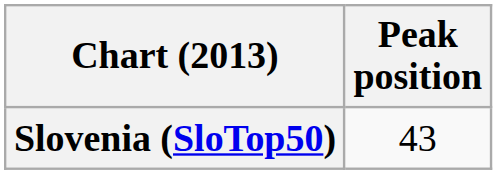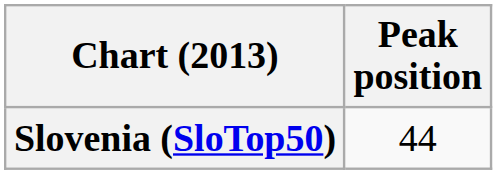 <table class="wikitable plainrowheaders" style="text-align:center;">
 <tr>
 <th>Chart (2013)</th>
 <th>Peak<br>position</th>
 </tr>
 <tr>
 <th scope="row">Slovenia (<a href='#'>SloTop50</a>)</th>
-<td>43</td>
+<td>44</td>
 </tr>
 </table>
